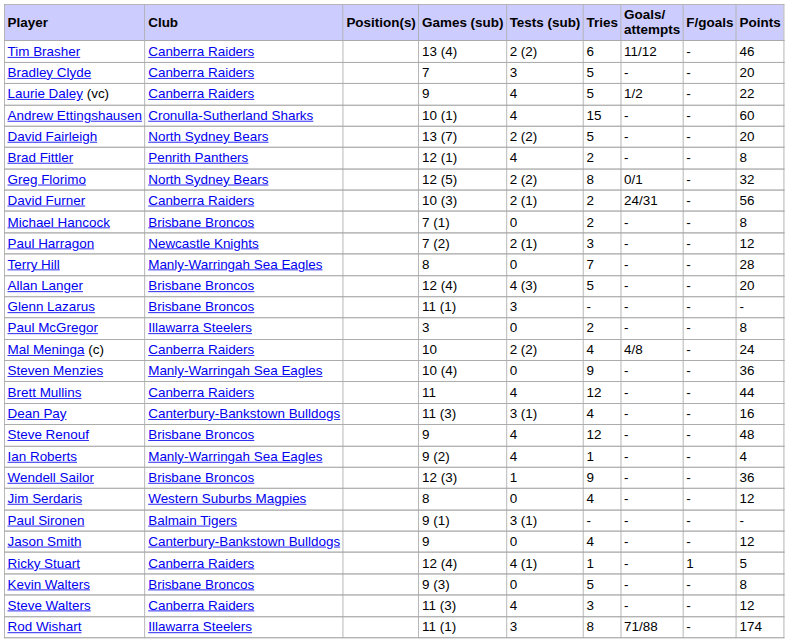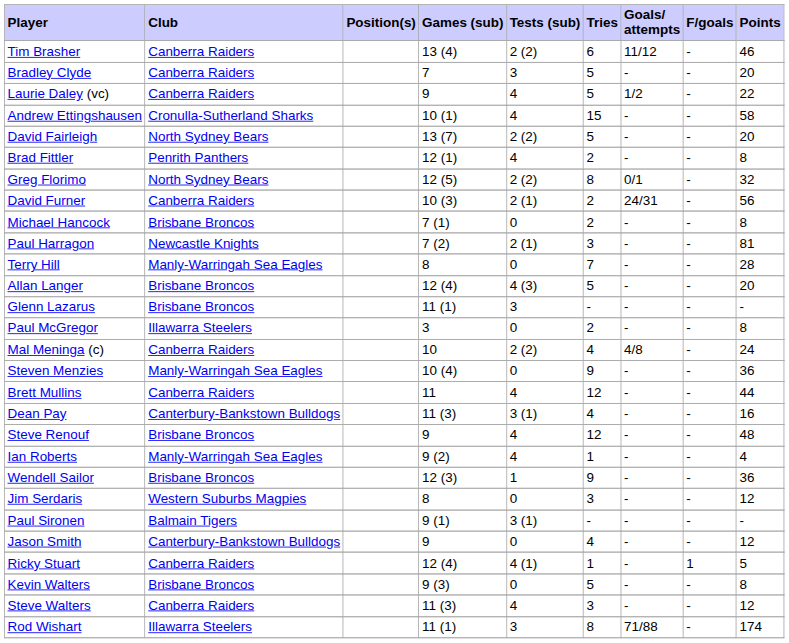 <table class=wikitable>
 <tr bgcolor="#CCCCFF">
 <td><strong>Player</strong></td>
 <td><strong>Club</strong></td>
 <td><strong>Position(s)</strong></td>
 <td><strong>Games (sub)</strong></td>
 <td><strong>Tests (sub)</strong></td>
 <td><strong>Tries</strong></td>
 <td><strong>Goals/<br>attempts</strong></td>
 <td><strong>F/goals</strong></td>
 <td><strong>Points</strong></td>
 </tr>
 <tr>
 </tr>
 <tr bgcolor="#FFFFFF">
 <td><a href='#'>Tim Brasher</a></td>
 <td> <a href='#'>Canberra Raiders</a></td>
 <td></td>
 <td>13 (4)</td>
 <td>2 (2)</td>
 <td>6</td>
 <td>11/12</td>
 <td>-</td>
 <td>46</td>
 </tr>
 <tr>
 </tr>
 <tr bgcolor="#FFFFFF">
 <td><a href='#'>Bradley Clyde</a></td>
 <td> <a href='#'>Canberra Raiders</a></td>
 <td></td>
 <td>7</td>
 <td>3</td>
 <td>5</td>
 <td>-</td>
 <td>-</td>
 <td>20</td>
 </tr>
 <tr>
 </tr>
 <tr bgcolor="#FFFFFF">
 <td><a href='#'>Laurie Daley</a> (vc)</td>
 <td> <a href='#'>Canberra Raiders</a></td>
 <td></td>
 <td>9</td>
 <td>4</td>
 <td>5</td>
 <td>1/2</td>
 <td>-</td>
 <td>22</td>
 </tr>
 <tr>
 </tr>
 <tr bgcolor="#FFFFFF">
 <td><a href='#'>Andrew Ettingshausen</a></td>
 <td> <a href='#'>Cronulla-Sutherland Sharks</a></td>
 <td></td>
 <td>10 (1)</td>
 <td>4</td>
 <td>15</td>
 <td>-</td>
 <td>-</td>
-<td>60</td>
+<td>58</td>
 </tr>
 <tr>
 </tr>
 <tr bgcolor="#FFFFFF">
 <td><a href='#'>David Fairleigh</a></td>
 <td> <a href='#'>North Sydney Bears</a></td>
 <td></td>
 <td>13 (7)</td>
 <td>2 (2)</td>
 <td>5</td>
 <td>-</td>
 <td>-</td>
 <td>20</td>
 </tr>
 <tr>
 </tr>
 <tr bgcolor="#FFFFFF">
 <td><a href='#'>Brad Fittler</a></td>
 <td> <a href='#'>Penrith Panthers</a></td>
 <td></td>
 <td>12 (1)</td>
 <td>4</td>
 <td>2</td>
 <td>-</td>
 <td>-</td>
 <td>8</td>
 </tr>
 <tr>
 </tr>
 <tr bgcolor="#FFFFFF">
 <td><a href='#'>Greg Florimo</a></td>
 <td> <a href='#'>North Sydney Bears</a></td>
 <td></td>
 <td>12 (5)</td>
 <td>2 (2)</td>
 <td>8</td>
 <td>0/1</td>
 <td>-</td>
 <td>32</td>
 </tr>
 <tr>
 </tr>
 <tr bgcolor="#FFFFFF">
 <td><a href='#'>David Furner</a></td>
 <td> <a href='#'>Canberra Raiders</a></td>
 <td></td>
 <td>10 (3)</td>
 <td>2 (1)</td>
 <td>2</td>
 <td>24/31</td>
 <td>-</td>
 <td>56</td>
 </tr>
 <tr>
 </tr>
 <tr bgcolor="#FFFFFF">
 <td><a href='#'>Michael Hancock</a></td>
 <td> <a href='#'>Brisbane Broncos</a></td>
 <td></td>
 <td>7 (1)</td>
 <td>0</td>
 <td>2</td>
 <td>-</td>
 <td>-</td>
 <td>8</td>
 </tr>
 <tr>
 </tr>
 <tr bgcolor="#FFFFFF">
 <td><a href='#'>Paul Harragon</a></td>
 <td> <a href='#'>Newcastle Knights</a></td>
 <td></td>
 <td>7 (2)</td>
 <td>2 (1)</td>
 <td>3</td>
 <td>-</td>
 <td>-</td>
-<td>12</td>
+<td>81</td>
 </tr>
 <tr>
 </tr>
 <tr bgcolor="#FFFFFF">
 <td><a href='#'>Terry Hill</a></td>
 <td> <a href='#'>Manly-Warringah Sea Eagles</a></td>
 <td></td>
 <td>8</td>
 <td>0</td>
 <td>7</td>
 <td>-</td>
 <td>-</td>
 <td>28</td>
 </tr>
 <tr>
 </tr>
 <tr bgcolor="#FFFFFF">
 <td><a href='#'>Allan Langer</a></td>
 <td> <a href='#'>Brisbane Broncos</a></td>
 <td></td>
 <td>12 (4)</td>
 <td>4 (3)</td>
 <td>5</td>
 <td>-</td>
 <td>-</td>
 <td>20</td>
 </tr>
 <tr>
 </tr>
 <tr bgcolor="#FFFFFF">
 <td><a href='#'>Glenn Lazarus</a></td>
 <td> <a href='#'>Brisbane Broncos</a></td>
 <td></td>
 <td>11 (1)</td>
 <td>3</td>
 <td>-</td>
 <td>-</td>
 <td>-</td>
 <td>-</td>
 </tr>
 <tr>
 </tr>
 <tr bgcolor="#FFFFFF">
 <td><a href='#'>Paul McGregor</a></td>
 <td> <a href='#'>Illawarra Steelers</a></td>
 <td></td>
 <td>3</td>
 <td>0</td>
 <td>2</td>
 <td>-</td>
 <td>-</td>
 <td>8</td>
 </tr>
 <tr>
 </tr>
 <tr bgcolor="#FFFFFF">
 <td><a href='#'>Mal Meninga</a> (c)</td>
 <td> <a href='#'>Canberra Raiders</a></td>
 <td></td>
 <td>10</td>
 <td>2 (2)</td>
 <td>4</td>
 <td>4/8</td>
 <td>-</td>
 <td>24</td>
 </tr>
 <tr>
 </tr>
 <tr bgcolor="#FFFFFF">
 <td><a href='#'>Steven Menzies</a></td>
 <td> <a href='#'>Manly-Warringah Sea Eagles</a></td>
 <td></td>
 <td>10 (4)</td>
 <td>0</td>
 <td>9</td>
 <td>-</td>
 <td>-</td>
 <td>36</td>
 </tr>
 <tr>
 </tr>
 <tr bgcolor="#FFFFFF">
 <td><a href='#'>Brett Mullins</a></td>
 <td> <a href='#'>Canberra Raiders</a></td>
 <td></td>
 <td>11</td>
 <td>4</td>
 <td>12</td>
 <td>-</td>
 <td>-</td>
 <td>44</td>
 </tr>
 <tr>
 </tr>
 <tr bgcolor="#FFFFFF">
 <td><a href='#'>Dean Pay</a></td>
 <td> <a href='#'>Canterbury-Bankstown Bulldogs</a></td>
 <td></td>
 <td>11 (3)</td>
 <td>3 (1)</td>
 <td>4</td>
 <td>-</td>
 <td>-</td>
 <td>16</td>
 </tr>
 <tr>
 </tr>
 <tr bgcolor="#FFFFFF">
 <td><a href='#'>Steve Renouf</a></td>
 <td> <a href='#'>Brisbane Broncos</a></td>
 <td></td>
 <td>9</td>
 <td>4</td>
 <td>12</td>
 <td>-</td>
 <td>-</td>
 <td>48</td>
 </tr>
 <tr>
 </tr>
 <tr bgcolor="#FFFFFF">
 <td><a href='#'>Ian Roberts</a></td>
 <td> <a href='#'>Manly-Warringah Sea Eagles</a></td>
 <td></td>
 <td>9 (2)</td>
 <td>4</td>
 <td>1</td>
 <td>-</td>
 <td>-</td>
 <td>4</td>
 </tr>
 <tr>
 </tr>
 <tr bgcolor="#FFFFFF">
 <td><a href='#'>Wendell Sailor</a></td>
 <td> <a href='#'>Brisbane Broncos</a></td>
 <td></td>
 <td>12 (3)</td>
 <td>1</td>
 <td>9</td>
 <td>-</td>
 <td>-</td>
 <td>36</td>
 </tr>
 <tr>
 </tr>
 <tr bgcolor="#FFFFFF">
 <td><a href='#'>Jim Serdaris</a></td>
 <td> <a href='#'>Western Suburbs Magpies</a></td>
 <td></td>
 <td>8</td>
 <td>0</td>
-<td>4</td>
+<td>3</td>
 <td>-</td>
 <td>-</td>
 <td>12</td>
 </tr>
 <tr>
 </tr>
 <tr bgcolor="#FFFFFF">
 <td><a href='#'>Paul Sironen</a></td>
 <td> <a href='#'>Balmain Tigers</a></td>
 <td></td>
 <td>9 (1)</td>
 <td>3 (1)</td>
 <td>-</td>
 <td>-</td>
 <td>-</td>
 <td>-</td>
 </tr>
 <tr>
 </tr>
 <tr bgcolor="#FFFFFF">
 <td><a href='#'>Jason Smith</a></td>
 <td> <a href='#'>Canterbury-Bankstown Bulldogs</a></td>
 <td></td>
 <td>9</td>
 <td>0</td>
 <td>4</td>
 <td>-</td>
 <td>-</td>
 <td>12</td>
 </tr>
 <tr>
 </tr>
 <tr bgcolor="#FFFFFF">
 <td><a href='#'>Ricky Stuart</a></td>
 <td> <a href='#'>Canberra Raiders</a></td>
 <td></td>
 <td>12 (4)</td>
 <td>4 (1)</td>
 <td>1</td>
 <td>-</td>
 <td>1</td>
 <td>5</td>
 </tr>
 <tr>
 </tr>
 <tr bgcolor="#FFFFFF">
 <td><a href='#'>Kevin Walters</a></td>
 <td> <a href='#'>Brisbane Broncos</a></td>
 <td></td>
 <td>9 (3)</td>
 <td>0</td>
 <td>5</td>
 <td>-</td>
 <td>-</td>
 <td>8</td>
 </tr>
 <tr>
 </tr>
 <tr bgcolor="#FFFFFF">
 <td><a href='#'>Steve Walters</a></td>
 <td> <a href='#'>Canberra Raiders</a></td>
 <td></td>
 <td>11 (3)</td>
 <td>4</td>
 <td>3</td>
 <td>-</td>
 <td>-</td>
 <td>12</td>
 </tr>
 <tr>
 </tr>
 <tr bgcolor="#FFFFFF">
 <td><a href='#'>Rod Wishart</a></td>
 <td> <a href='#'>Illawarra Steelers</a></td>
 <td></td>
 <td>11 (1)</td>
 <td>3</td>
 <td>8</td>
 <td>71/88</td>
 <td>-</td>
 <td>174</td>
 </tr>
 <tr>
 </tr>
 </table>
